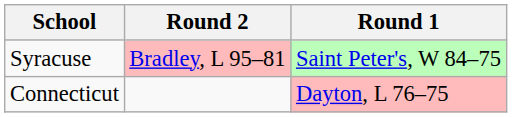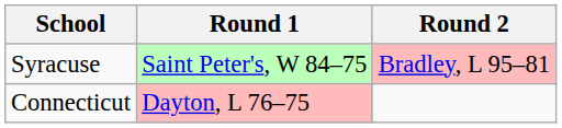 <table class="wikitable">
 <tr>
 <th>School</th>
+<th>Round 1</th>
 <th>Round 2</th>
-<th>Round 1</th>
 </tr>
 <tr>
 <td>Syracuse</td>
+<td style="background:#bfb;"><a href='#'>Saint Peter's</a>, W 84–75</td>
 <td style="background:#fbb;"><a href='#'>Bradley</a>, L 95–81</td>
-<td style="background:#bfb;"><a href='#'>Saint Peter's</a>, W 84–75</td>
 </tr>
 <tr>
 <td>Connecticut</td>
+<td style="background:#fbb;"><a href='#'>Dayton</a>, L 76–75</td>
 <td></td>
-<td style="background:#fbb;"><a href='#'>Dayton</a>, L 76–75</td>
 </tr>
 </table>
